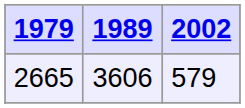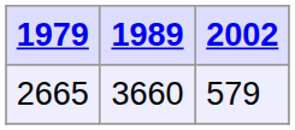 <table align="center" rules="all" cellspacing="0" cellpadding="5" style="border: 1px solid #999">
 <tr bgcolor="#DDDDFF">
 <th><a href='#'>1979</a></th>
 <th><a href='#'>1989</a></th>
 <th><a href='#'>2002</a></th>
 </tr>
 <tr bgcolor="#EEEEFF">
 <td>2665</td>
-<td>3606</td>
+<td>3660</td>
 <td>579</td>
 </tr>
 </table>
